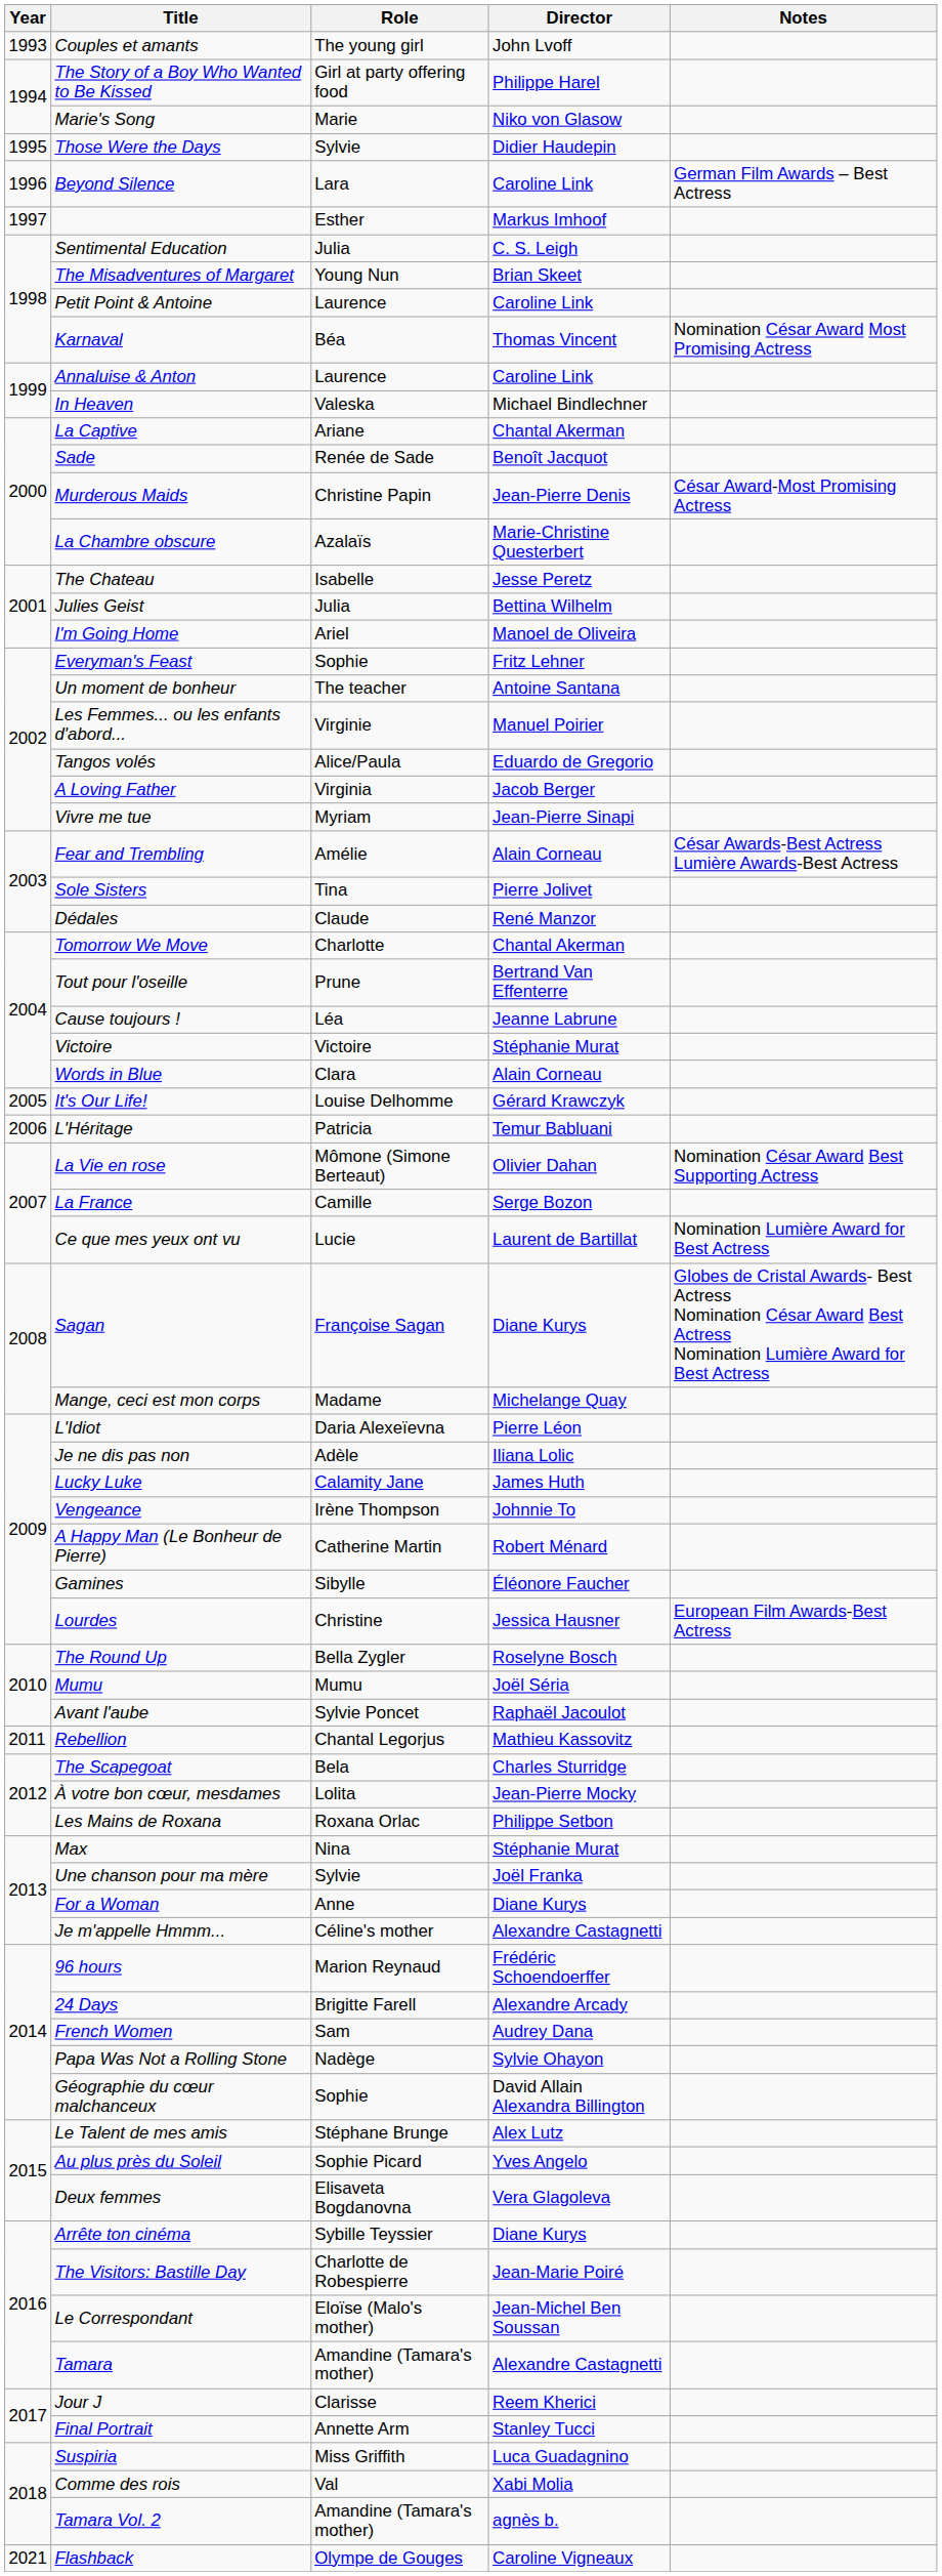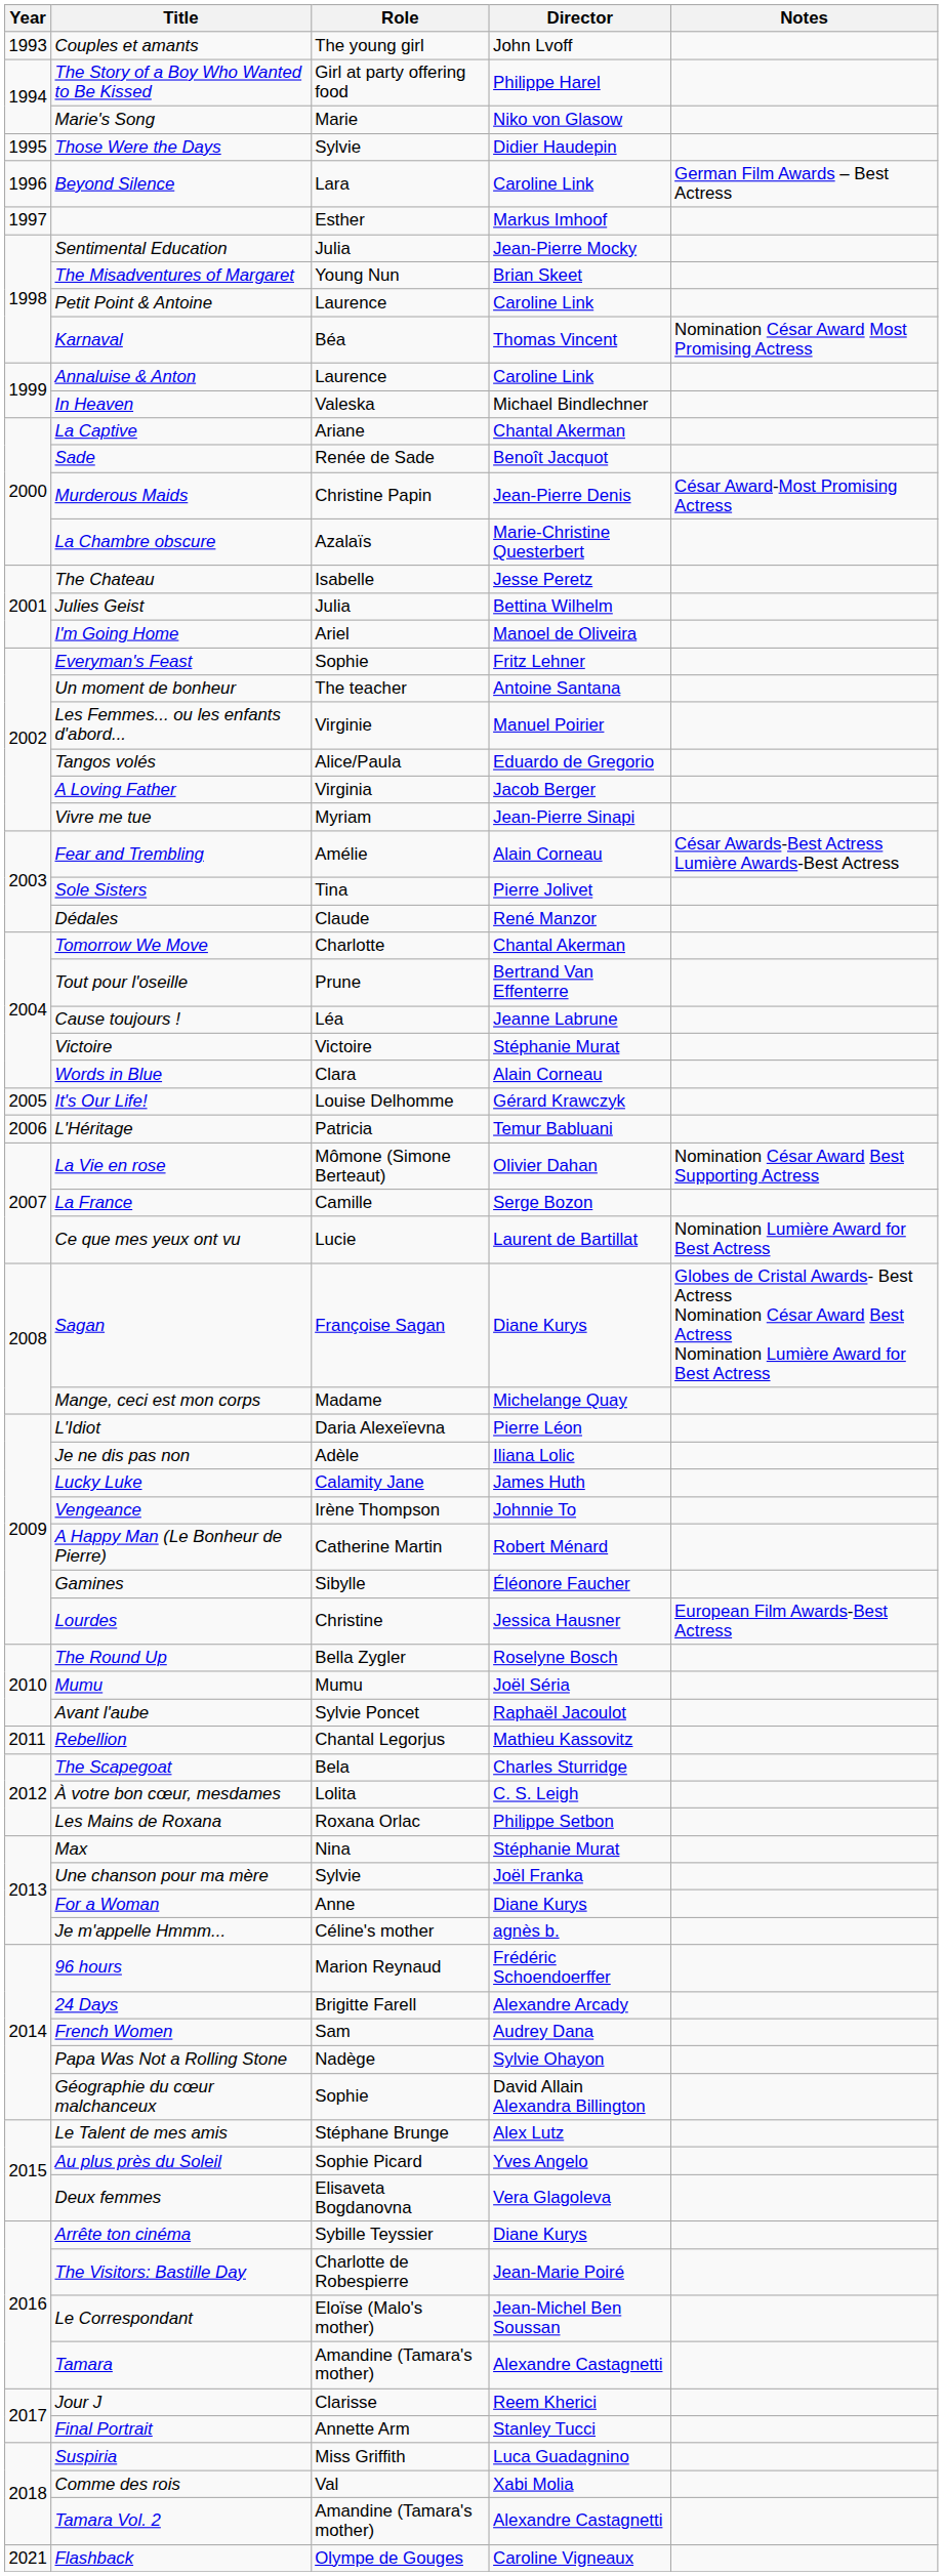 <table class="wikitable sortable">
 <tr>
 <th>Year</th>
 <th>Title</th>
 <th>Role</th>
 <th>Director</th>
 <th class="unsortable">Notes</th>
 </tr>
 <tr>
 <td>1993</td>
 <td><em>Couples et amants</em></td>
 <td>The young girl</td>
 <td>John Lvoff</td>
 <td></td>
 </tr>
 <tr>
 <td rowspan=2>1994</td>
 <td><em><a href='#'>The Story of a Boy Who Wanted to Be Kissed</a></em></td>
 <td>Girl at party offering food</td>
 <td><a href='#'>Philippe Harel</a></td>
 <td></td>
 </tr>
 <tr>
 <td><em>Marie's Song</em></td>
 <td>Marie</td>
 <td><a href='#'>Niko von Glasow</a></td>
 <td></td>
 </tr>
 <tr>
 <td>1995</td>
 <td><em><a href='#'>Those Were the Days</a></em></td>
 <td>Sylvie</td>
 <td><a href='#'>Didier Haudepin</a></td>
 <td></td>
 </tr>
 <tr>
 <td>1996</td>
 <td><em><a href='#'>Beyond Silence</a></em></td>
 <td>Lara</td>
 <td><a href='#'>Caroline Link</a></td>
 <td><a href='#'>German Film Awards</a> – Best Actress</td>
 </tr>
 <tr>
 <td>1997</td>
 <td><em></em></td>
 <td>Esther</td>
 <td><a href='#'>Markus Imhoof</a></td>
 <td></td>
 </tr>
 <tr>
 <td rowspan=4>1998</td>
 <td><em>Sentimental Education</em></td>
 <td>Julia</td>
-<td><a href='#'>C. S. Leigh</a></td>
+<td><a href='#'>Jean-Pierre Mocky</a></td>
 <td></td>
 </tr>
 <tr>
 <td><em><a href='#'>The Misadventures of Margaret</a></em></td>
 <td>Young Nun</td>
 <td><a href='#'>Brian Skeet</a></td>
 <td></td>
 </tr>
 <tr>
 <td><em>Petit Point & Antoine</em></td>
 <td>Laurence</td>
 <td><a href='#'>Caroline Link</a></td>
 <td></td>
 </tr>
 <tr>
 <td><em><a href='#'>Karnaval</a></em></td>
 <td>Béa</td>
 <td><a href='#'>Thomas Vincent</a></td>
 <td>Nomination <a href='#'>César Award</a> <a href='#'>Most Promising Actress</a></td>
 </tr>
 <tr>
 <td rowspan=2>1999</td>
 <td><em><a href='#'>Annaluise & Anton</a></em></td>
 <td>Laurence</td>
 <td><a href='#'>Caroline Link</a></td>
 <td></td>
 </tr>
 <tr>
 <td><em><a href='#'>In Heaven</a></em></td>
 <td>Valeska</td>
 <td>Michael Bindlechner</td>
 <td></td>
 </tr>
 <tr>
 <td rowspan=4>2000</td>
 <td><em><a href='#'>La Captive</a></em></td>
 <td>Ariane</td>
 <td><a href='#'>Chantal Akerman</a></td>
 <td></td>
 </tr>
 <tr>
 <td><em><a href='#'>Sade</a></em></td>
 <td>Renée de Sade</td>
 <td><a href='#'>Benoît Jacquot</a></td>
 <td></td>
 </tr>
 <tr>
 <td><em><a href='#'>Murderous Maids</a></em></td>
 <td>Christine Papin</td>
 <td><a href='#'>Jean-Pierre Denis</a></td>
 <td><a href='#'>César Award</a>-<a href='#'>Most Promising Actress</a></td>
 </tr>
 <tr>
 <td><em><a href='#'>La Chambre obscure</a></em></td>
 <td>Azalaïs</td>
 <td><a href='#'>Marie-Christine Questerbert</a></td>
 <td></td>
 </tr>
 <tr>
 <td rowspan=3>2001</td>
 <td><em>The Chateau</em></td>
 <td>Isabelle</td>
 <td><a href='#'>Jesse Peretz</a></td>
 <td></td>
 </tr>
 <tr>
 <td><em>Julies Geist</em></td>
 <td>Julia</td>
 <td><a href='#'>Bettina Wilhelm</a></td>
 <td></td>
 </tr>
 <tr>
 <td><em><a href='#'>I'm Going Home</a></em></td>
 <td>Ariel</td>
 <td><a href='#'>Manoel de Oliveira</a></td>
 <td></td>
 </tr>
 <tr>
 <td rowspan=6>2002</td>
 <td><em><a href='#'>Everyman's Feast</a></em></td>
 <td>Sophie</td>
 <td><a href='#'>Fritz Lehner</a></td>
 <td></td>
 </tr>
 <tr>
 <td><em>Un moment de bonheur</em></td>
 <td>The teacher</td>
 <td><a href='#'>Antoine Santana</a></td>
 <td></td>
 </tr>
 <tr>
 <td><em>Les Femmes... ou les enfants d'abord...</em></td>
 <td>Virginie</td>
 <td><a href='#'>Manuel Poirier</a></td>
 <td></td>
 </tr>
 <tr>
 <td><em>Tangos volés</em></td>
 <td>Alice/Paula</td>
 <td><a href='#'>Eduardo de Gregorio</a></td>
 <td></td>
 </tr>
 <tr>
 <td><em><a href='#'>A Loving Father</a></em></td>
 <td>Virginia</td>
 <td><a href='#'>Jacob Berger</a></td>
 <td></td>
 </tr>
 <tr>
 <td><em>Vivre me tue</em></td>
 <td>Myriam</td>
 <td><a href='#'>Jean-Pierre Sinapi</a></td>
 <td></td>
 </tr>
 <tr>
 <td rowspan=3>2003</td>
 <td><em><a href='#'>Fear and Trembling</a></em></td>
 <td>Amélie</td>
 <td><a href='#'>Alain Corneau</a></td>
 <td><a href='#'>César Awards</a>-<a href='#'>Best Actress</a><br><a href='#'>Lumière Awards</a>-Best Actress</td>
 </tr>
 <tr>
 <td><em><a href='#'>Sole Sisters</a></em></td>
 <td>Tina</td>
 <td><a href='#'>Pierre Jolivet</a></td>
 <td></td>
 </tr>
 <tr>
 <td><em>Dédales</em></td>
 <td>Claude</td>
 <td><a href='#'>René Manzor</a></td>
 <td></td>
 </tr>
 <tr>
 <td rowspan=5>2004</td>
 <td><em><a href='#'>Tomorrow We Move</a></em></td>
 <td>Charlotte</td>
 <td><a href='#'>Chantal Akerman</a></td>
 <td></td>
 </tr>
 <tr>
 <td><em>Tout pour l'oseille</em></td>
 <td>Prune</td>
 <td><a href='#'>Bertrand Van Effenterre</a></td>
 <td></td>
 </tr>
 <tr>
 <td><em>Cause toujours !</em></td>
 <td>Léa</td>
 <td><a href='#'>Jeanne Labrune</a></td>
 <td></td>
 </tr>
 <tr>
 <td><em>Victoire</em></td>
 <td>Victoire</td>
 <td><a href='#'>Stéphanie Murat</a></td>
 <td></td>
 </tr>
 <tr>
 <td><em><a href='#'>Words in Blue</a></em></td>
 <td>Clara</td>
 <td><a href='#'>Alain Corneau</a></td>
 <td></td>
 </tr>
 <tr>
 <td>2005</td>
 <td><em><a href='#'>It's Our Life!</a></em></td>
 <td>Louise Delhomme</td>
 <td><a href='#'>Gérard Krawczyk</a></td>
 <td></td>
 </tr>
 <tr>
 <td>2006</td>
 <td><em>L'Héritage</em></td>
 <td>Patricia</td>
 <td><a href='#'>Temur Babluani</a></td>
 <td></td>
 </tr>
 <tr>
 <td rowspan=3>2007</td>
 <td><em><a href='#'>La Vie en rose</a></em></td>
 <td>Mômone (Simone Berteaut)</td>
 <td><a href='#'>Olivier Dahan</a></td>
 <td>Nomination <a href='#'>César Award</a> <a href='#'>Best Supporting Actress</a></td>
 </tr>
 <tr>
 <td><em><a href='#'>La France</a></em></td>
 <td>Camille</td>
 <td><a href='#'>Serge Bozon</a></td>
 <td></td>
 </tr>
 <tr>
 <td><em>Ce que mes yeux ont vu</em></td>
 <td>Lucie</td>
 <td><a href='#'>Laurent de Bartillat</a></td>
 <td>Nomination <a href='#'>Lumière Award for Best Actress</a></td>
 </tr>
 <tr>
 <td rowspan=2>2008</td>
 <td><em><a href='#'>Sagan</a></em></td>
 <td><a href='#'>Françoise Sagan</a></td>
 <td><a href='#'>Diane Kurys</a></td>
 <td><a href='#'>Globes de Cristal Awards</a>- Best Actress<br> Nomination <a href='#'>César Award</a> <a href='#'>Best Actress</a><br> Nomination <a href='#'>Lumière Award for Best Actress</a></td>
 </tr>
 <tr>
 <td><em>Mange, ceci est mon corps</em></td>
 <td>Madame</td>
 <td><a href='#'>Michelange Quay</a></td>
 <td></td>
 </tr>
 <tr>
 <td rowspan=7>2009</td>
 <td><em>L'Idiot</em></td>
 <td>Daria Alexeïevna</td>
 <td><a href='#'>Pierre Léon</a></td>
 <td></td>
 </tr>
 <tr>
 <td><em>Je ne dis pas non</em></td>
 <td>Adèle</td>
 <td><a href='#'>Iliana Lolic</a></td>
 <td></td>
 </tr>
 <tr>
 <td><em><a href='#'>Lucky Luke</a></em></td>
 <td><a href='#'>Calamity Jane</a></td>
 <td><a href='#'>James Huth</a></td>
 <td></td>
 </tr>
 <tr>
 <td><em><a href='#'>Vengeance</a></em></td>
 <td>Irène Thompson</td>
 <td><a href='#'>Johnnie To</a></td>
 <td></td>
 </tr>
 <tr>
 <td><em><a href='#'>A Happy Man</a> (Le Bonheur de Pierre)</em></td>
 <td>Catherine Martin</td>
 <td><a href='#'>Robert Ménard</a></td>
 <td></td>
 </tr>
 <tr>
 <td><em>Gamines</em></td>
 <td>Sibylle</td>
 <td><a href='#'>Éléonore Faucher</a></td>
 <td></td>
 </tr>
 <tr>
 <td><em><a href='#'>Lourdes</a></em></td>
 <td>Christine</td>
 <td><a href='#'>Jessica Hausner</a></td>
 <td><a href='#'>European Film Awards</a>-<a href='#'>Best Actress</a></td>
 </tr>
 <tr>
 <td rowspan=3>2010</td>
 <td><em><a href='#'>The Round Up</a></em></td>
 <td>Bella Zygler</td>
 <td><a href='#'>Roselyne Bosch</a></td>
 <td></td>
 </tr>
 <tr>
 <td><em><a href='#'>Mumu</a></em></td>
 <td>Mumu</td>
 <td><a href='#'>Joël Séria</a></td>
 <td></td>
 </tr>
 <tr>
 <td><em>Avant l'aube</em></td>
 <td>Sylvie Poncet</td>
 <td><a href='#'>Raphaël Jacoulot</a></td>
 <td></td>
 </tr>
 <tr>
 <td>2011</td>
 <td><em><a href='#'>Rebellion</a></em></td>
 <td>Chantal Legorjus</td>
 <td><a href='#'>Mathieu Kassovitz</a></td>
 <td></td>
 </tr>
 <tr>
 <td rowspan=3>2012</td>
 <td><em><a href='#'>The Scapegoat</a></em></td>
 <td>Bela</td>
 <td><a href='#'>Charles Sturridge</a></td>
 <td></td>
 </tr>
 <tr>
 <td><em>À votre bon cœur, mesdames</em></td>
 <td>Lolita</td>
-<td><a href='#'>Jean-Pierre Mocky</a></td>
+<td><a href='#'>C. S. Leigh</a></td>
 <td></td>
 </tr>
 <tr>
 <td><em>Les Mains de Roxana</em></td>
 <td>Roxana Orlac</td>
 <td><a href='#'>Philippe Setbon</a></td>
 <td></td>
 </tr>
 <tr>
 <td rowspan=4>2013</td>
 <td><em>Max</em></td>
 <td>Nina</td>
 <td><a href='#'>Stéphanie Murat</a></td>
 <td></td>
 </tr>
 <tr>
 <td><em>Une chanson pour ma mère</em></td>
 <td>Sylvie</td>
 <td><a href='#'>Joël Franka</a></td>
 <td></td>
 </tr>
 <tr>
 <td><em><a href='#'>For a Woman</a></em></td>
 <td>Anne</td>
 <td><a href='#'>Diane Kurys</a></td>
 <td></td>
 </tr>
 <tr>
 <td><em>Je m'appelle Hmmm...</em></td>
 <td>Céline's mother</td>
-<td><a href='#'>Alexandre Castagnetti</a></td>
+<td><a href='#'>agnès b.</a></td>
 <td></td>
 </tr>
 <tr>
 <td rowspan=5>2014</td>
 <td><em><a href='#'>96 hours</a></em></td>
 <td>Marion Reynaud</td>
 <td><a href='#'>Frédéric Schoendoerffer</a></td>
 <td></td>
 </tr>
 <tr>
 <td><em><a href='#'>24 Days</a></em></td>
 <td>Brigitte Farell</td>
 <td><a href='#'>Alexandre Arcady</a></td>
 <td></td>
 </tr>
 <tr>
 <td><em><a href='#'>French Women</a></em></td>
 <td>Sam</td>
 <td><a href='#'>Audrey Dana</a></td>
 <td></td>
 </tr>
 <tr>
 <td><em>Papa Was Not a Rolling Stone</em></td>
 <td>Nadège</td>
 <td><a href='#'>Sylvie Ohayon</a></td>
 <td></td>
 </tr>
 <tr>
 <td><em>Géographie du cœur malchanceux</em></td>
 <td>Sophie</td>
 <td>David Allain<br><a href='#'>Alexandra Billington</a></td>
 <td></td>
 </tr>
 <tr>
 <td rowspan=3>2015</td>
 <td><em>Le Talent de mes amis</em></td>
 <td>Stéphane Brunge</td>
 <td><a href='#'>Alex Lutz</a></td>
 <td></td>
 </tr>
 <tr>
 <td><em><a href='#'>Au plus près du Soleil</a></em></td>
 <td>Sophie Picard</td>
 <td><a href='#'>Yves Angelo</a></td>
 <td></td>
 </tr>
 <tr>
 <td><em>Deux femmes</em></td>
 <td>Elisaveta Bogdanovna</td>
 <td><a href='#'>Vera Glagoleva</a></td>
 <td></td>
 </tr>
 <tr>
 <td rowspan=4>2016</td>
 <td><em><a href='#'>Arrête ton cinéma</a></em></td>
 <td>Sybille Teyssier</td>
 <td><a href='#'>Diane Kurys</a></td>
 <td></td>
 </tr>
 <tr>
 <td><em><a href='#'>The Visitors: Bastille Day</a></em></td>
 <td>Charlotte de Robespierre</td>
 <td><a href='#'>Jean-Marie Poiré</a></td>
 <td></td>
 </tr>
 <tr>
 <td><em>Le Correspondant</em></td>
 <td>Eloïse (Malo's mother)</td>
 <td><a href='#'>Jean-Michel Ben Soussan</a></td>
 <td></td>
 </tr>
 <tr>
 <td><em><a href='#'>Tamara</a></em></td>
 <td>Amandine (Tamara's mother)</td>
 <td><a href='#'>Alexandre Castagnetti</a></td>
 <td></td>
 </tr>
 <tr>
 <td rowspan=2>2017</td>
 <td><em>Jour J</em></td>
 <td>Clarisse</td>
 <td><a href='#'>Reem Kherici</a></td>
 <td></td>
 </tr>
 <tr>
 <td><em><a href='#'>Final Portrait</a></em></td>
 <td>Annette Arm</td>
 <td><a href='#'>Stanley Tucci</a></td>
 <td></td>
 </tr>
 <tr>
 <td rowspan=3>2018</td>
 <td><em><a href='#'>Suspiria</a></em></td>
 <td>Miss Griffith</td>
 <td><a href='#'>Luca Guadagnino</a></td>
 <td></td>
 </tr>
 <tr>
 <td><em> Comme des rois</em></td>
 <td>Val</td>
 <td><a href='#'>Xabi Molia</a></td>
 <td></td>
 </tr>
 <tr>
 <td><em><a href='#'>Tamara Vol. 2</a></em></td>
 <td>Amandine (Tamara's mother)</td>
-<td><a href='#'>agnès b.</a></td>
+<td><a href='#'>Alexandre Castagnetti</a></td>
 <td></td>
 </tr>
 <tr>
 <td>2021</td>
 <td><em><a href='#'>Flashback</a></em></td>
 <td><a href='#'>Olympe de Gouges</a></td>
 <td><a href='#'>Caroline Vigneaux</a></td>
 <td></td>
 </tr>
 </table>
